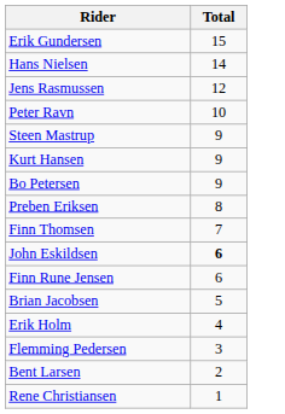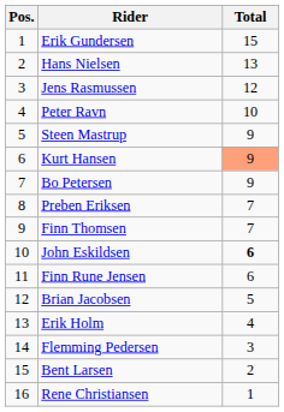 <table class=wikitable style="font-size:93%;">
 <tr>
+<th width=25px>Pos.</th>
 <th width=180px>Rider</th>
 <th width=50px>Total</th>
 </tr>
 <tr align=center>
+<td>1</td>
 <td align=left><a href='#'>Erik Gundersen</a></td>
 <td>15</td>
 </tr>
 <tr align=center>
+<td>2</td>
 <td align=left><a href='#'>Hans Nielsen</a></td>
-<td>14</td>
+<td>13</td>
 </tr>
 <tr align=center>
+<td>3</td>
 <td align=left><a href='#'>Jens Rasmussen</a></td>
 <td>12</td>
 </tr>
 <tr align=center>
+<td>4</td>
 <td align=left><a href='#'>Peter Ravn</a></td>
 <td>10</td>
 </tr>
 <tr align=center>
+<td>5</td>
 <td align=left><a href='#'>Steen Mastrup</a></td>
 <td>9</td>
 </tr>
 <tr align=center>
+<td>6</td>
 <td align=left><a href='#'>Kurt Hansen</a></td>
-<td>9</td>
+<td style="background: lightsalmon;">9</td>
 </tr>
 <tr align=center>
+<td>7</td>
 <td align=left><a href='#'>Bo Petersen</a></td>
 <td>9</td>
 </tr>
 <tr align=center>
+<td>8</td>
 <td align=left><a href='#'>Preben Eriksen</a></td>
-<td>8</td>
+<td>7</td>
 </tr>
 <tr align=center>
+<td>9</td>
 <td align=left><a href='#'>Finn Thomsen</a></td>
 <td>7</td>
 </tr>
 <tr align=center>
+<td>10</td>
 <td align=left><a href='#'>John Eskildsen</a></td>
 <td><strong>6</strong></td>
 </tr>
 <tr align=center>
+<td>11</td>
 <td align=left><a href='#'>Finn Rune Jensen</a></td>
 <td>6</td>
 </tr>
 <tr align=center>
+<td>12</td>
 <td align=left><a href='#'>Brian Jacobsen</a></td>
 <td>5</td>
 </tr>
 <tr align=center>
+<td>13</td>
 <td align=left><a href='#'>Erik Holm</a></td>
 <td>4</td>
 </tr>
 <tr align=center>
+<td>14</td>
 <td align=left><a href='#'>Flemming Pedersen</a></td>
 <td>3</td>
 </tr>
 <tr align=center>
+<td>15</td>
 <td align=left><a href='#'>Bent Larsen</a></td>
 <td>2</td>
 </tr>
 <tr align=center>
+<td>16</td>
 <td align=left><a href='#'>Rene Christiansen</a></td>
 <td>1</td>
 </tr>
 </table>
